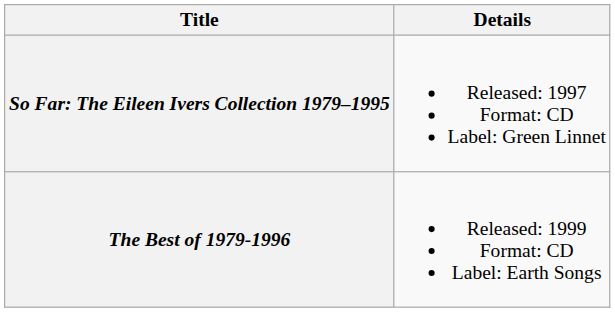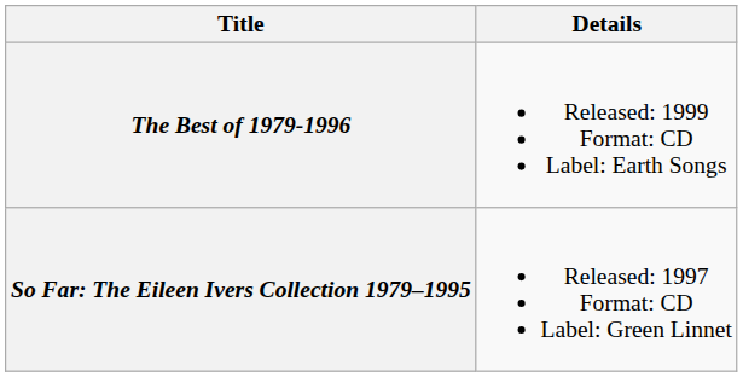 <table class="wikitable plainrowheaders" style="text-align:center;" border="1">
 <tr>
 <th>Title</th>
 <th>Details</th>
 </tr>
 <tr>
+<th scope="row"><em>The Best of 1979-1996</em></th>
+<td><br><ul><li>Released: 1999</li><li>Format: CD</li><li>Label: Earth Songs</li></ul></td>
+</tr>
+<tr>
 <th scope="row"><em>So Far: The Eileen Ivers Collection 1979–1995</em></th>
 <td><br><ul><li>Released: 1997</li><li>Format: CD</li><li>Label: Green Linnet</li></ul></td>
 </tr>
-<tr>
-<th scope="row"><em>The Best of 1979-1996</em></th>
-<td><br><ul><li>Released: 1999</li><li>Format: CD</li><li>Label: Earth Songs</li></ul></td>
-</tr>
 </table>
